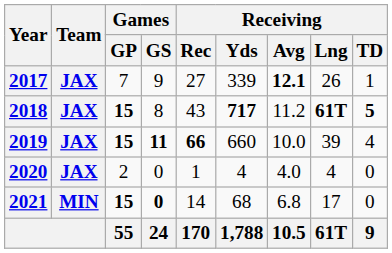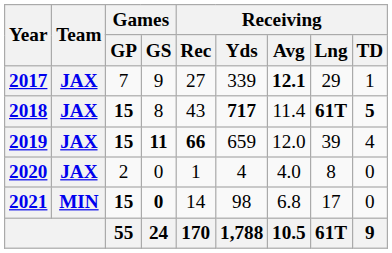 <table class=wikitable style="text-align:center;">
 <tr>
 <th rowspan="2">Year</th>
 <th rowspan="2">Team</th>
 <th colspan="2">Games</th>
 <th colspan="5">Receiving</th>
 </tr>
 <tr>
 <th>GP</th>
 <th>GS</th>
 <th>Rec</th>
 <th>Yds</th>
 <th>Avg</th>
 <th>Lng</th>
 <th>TD</th>
 </tr>
 <tr>
 <th><a href='#'>2017</a></th>
 <th><a href='#'>JAX</a></th>
 <td>7</td>
 <td>9</td>
 <td>27</td>
 <td>339</td>
 <td><strong>12.1</strong></td>
-<td>26</td>
+<td>29</td>
 <td>1</td>
 </tr>
 <tr>
 <th><a href='#'>2018</a></th>
 <th><a href='#'>JAX</a></th>
 <td><strong>15</strong></td>
 <td>8</td>
 <td>43</td>
 <td><strong>717</strong></td>
-<td>11.2</td>
+<td>11.4</td>
 <td><strong>61T</strong></td>
 <td><strong>5</strong></td>
 </tr>
 <tr>
 <th><a href='#'>2019</a></th>
 <th><a href='#'>JAX</a></th>
 <td><strong>15</strong></td>
 <td><strong>11</strong></td>
 <td><strong>66</strong></td>
-<td>660</td>
-<td>10.0</td>
+<td>659</td>
+<td>12.0</td>
 <td>39</td>
 <td>4</td>
 </tr>
 <tr>
 <th><a href='#'>2020</a></th>
 <th><a href='#'>JAX</a></th>
 <td>2</td>
 <td>0</td>
 <td>1</td>
 <td>4</td>
 <td>4.0</td>
-<td>4</td>
+<td>8</td>
 <td>0</td>
 </tr>
 <tr>
 <th><a href='#'>2021</a></th>
 <th><a href='#'>MIN</a></th>
 <td><strong>15</strong></td>
 <td><strong>0</strong></td>
 <td>14</td>
-<td>68</td>
+<td>98</td>
 <td>6.8</td>
 <td>17</td>
 <td>0</td>
 </tr>
 <tr>
 <th colspan="2"></th>
 <th>55</th>
 <th>24</th>
 <th>170</th>
 <th>1,788</th>
 <th>10.5</th>
 <th>61T</th>
 <th>9</th>
 </tr>
 </table>
